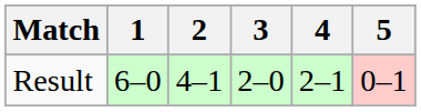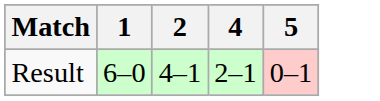 <table class="wikitable">
 <tr>
 <th>Match</th>
 <th>1</th>
 <th>2</th>
-<th>3</th>
 <th>4</th>
 <th>5</th>
 </tr>
 <tr>
 <td>Result</td>
 <td bgcolor="#CCFFCC">6–0</td>
 <td bgcolor="#CCFFCC">4–1</td>
-<td bgcolor="#CCFFCC">2–0</td>
 <td bgcolor="#CCFFCC">2–1</td>
 <td bgcolor="#FFCCCC">0–1</td>
 </tr>
 </table>
